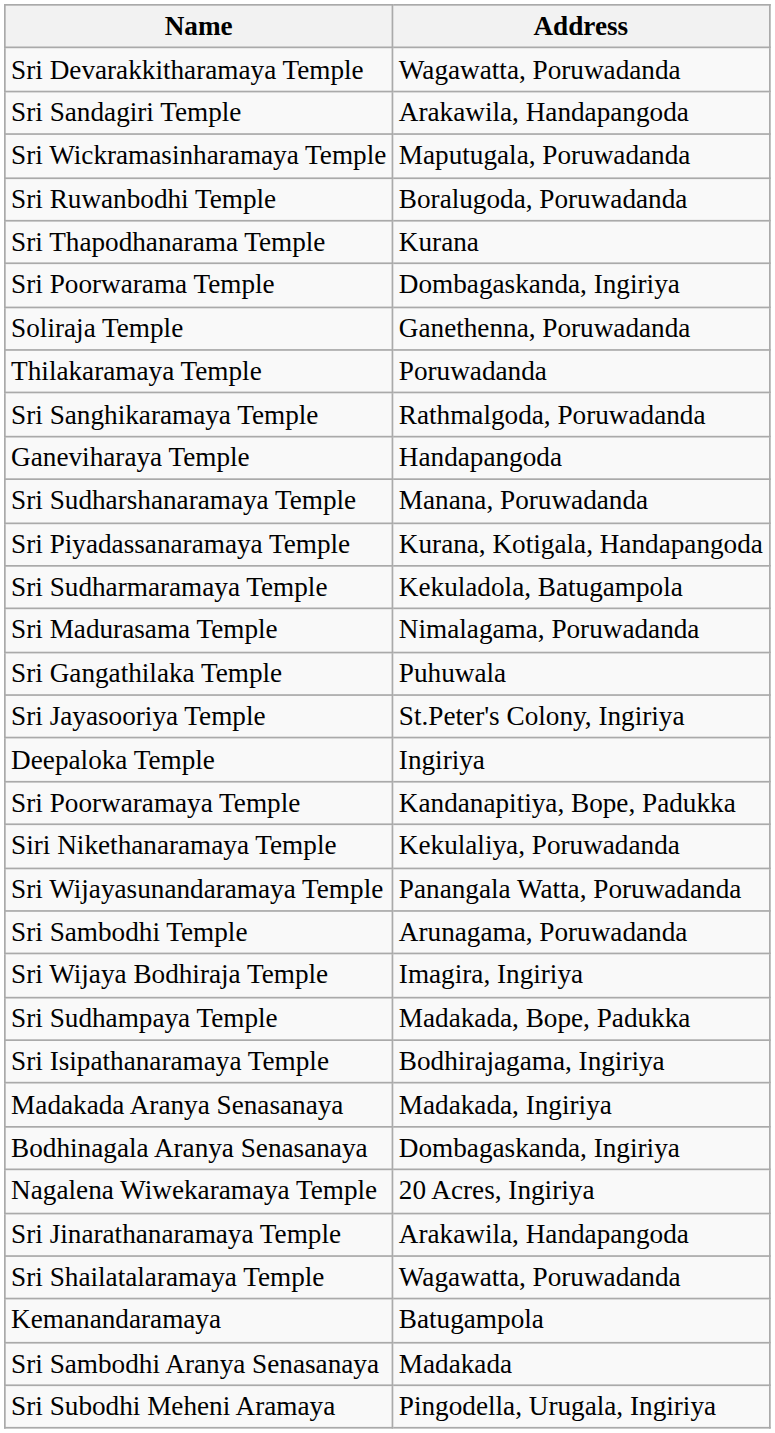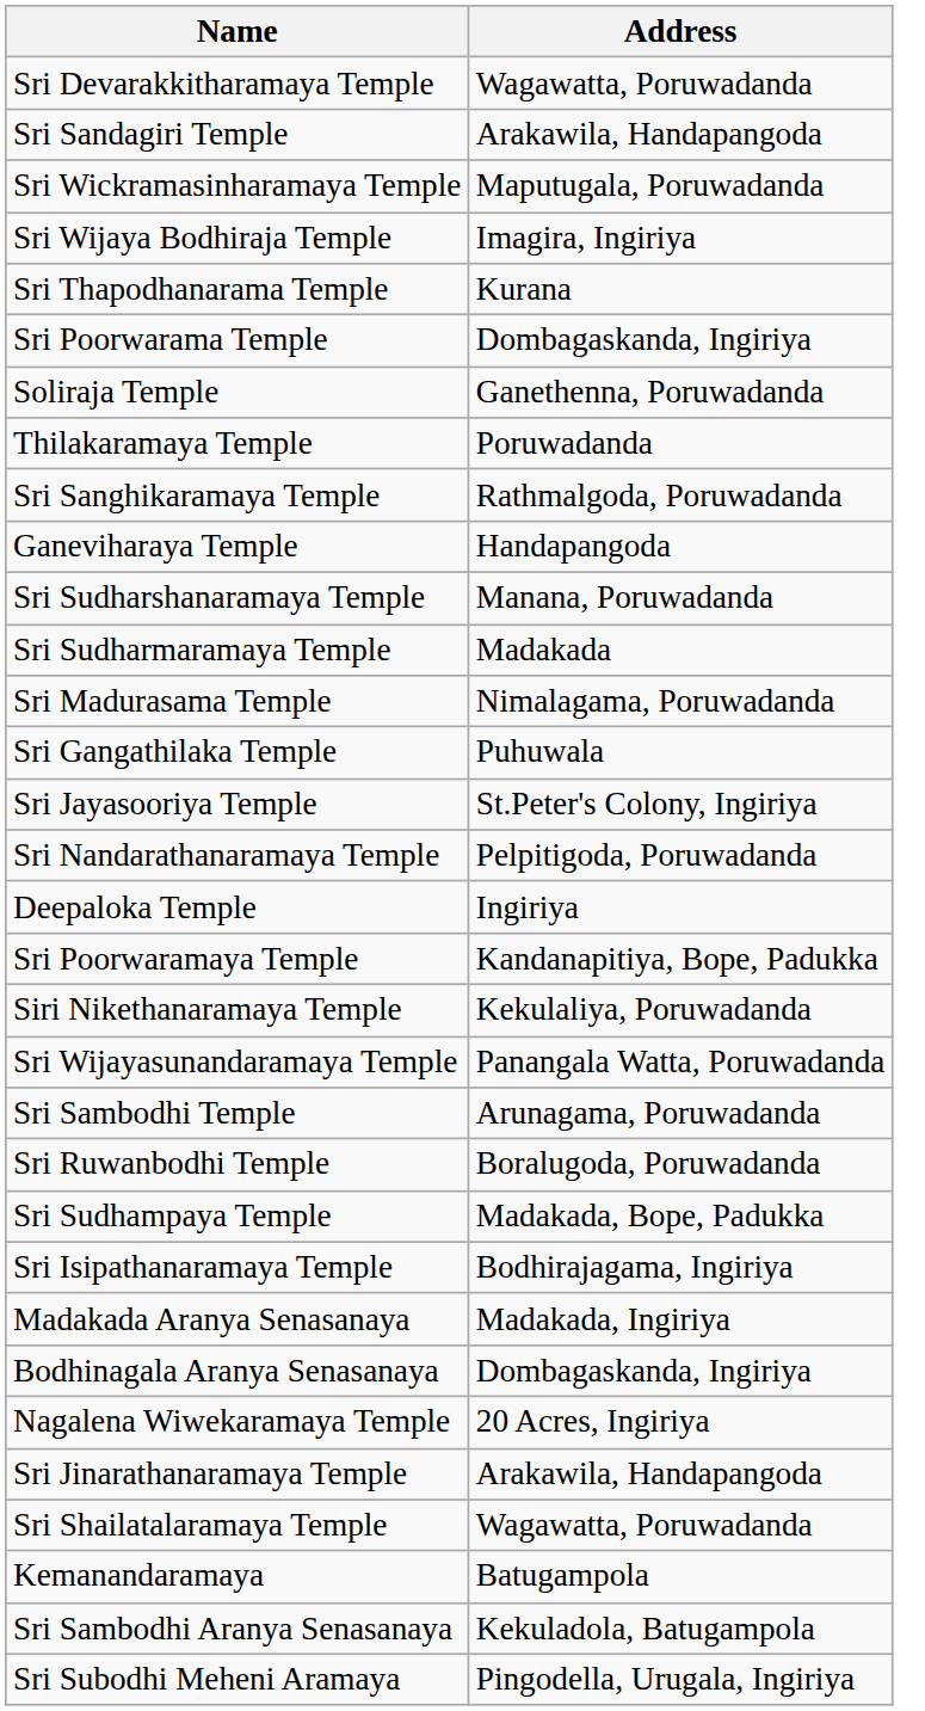 <table class="wikitable">
 <tr>
 <th>Name</th>
 <th>Address</th>
 </tr>
 <tr>
 <td>Sri Devarakkitharamaya Temple</td>
 <td>Wagawatta, Poruwadanda</td>
 </tr>
 <tr>
 <td>Sri Sandagiri Temple</td>
 <td>Arakawila, Handapangoda</td>
 </tr>
 <tr>
 <td>Sri Wickramasinharamaya Temple</td>
 <td>Maputugala, Poruwadanda</td>
 </tr>
 <tr>
-<td>Sri Ruwanbodhi Temple</td>
-<td>Boralugoda, Poruwadanda</td>
+<td>Sri Wijaya Bodhiraja Temple</td>
+<td>Imagira, Ingiriya</td>
 </tr>
 <tr>
 <td>Sri Thapodhanarama Temple</td>
 <td>Kurana</td>
 </tr>
 <tr>
 <td>Sri Poorwarama Temple</td>
 <td>Dombagaskanda, Ingiriya</td>
 </tr>
 <tr>
 <td>Soliraja Temple</td>
 <td>Ganethenna, Poruwadanda</td>
 </tr>
 <tr>
 <td>Thilakaramaya Temple</td>
 <td>Poruwadanda</td>
 </tr>
 <tr>
 <td>Sri Sanghikaramaya Temple</td>
 <td>Rathmalgoda, Poruwadanda</td>
 </tr>
 <tr>
 <td>Ganeviharaya Temple</td>
 <td>Handapangoda</td>
 </tr>
 <tr>
 <td>Sri Sudharshanaramaya Temple</td>
 <td>Manana, Poruwadanda</td>
 </tr>
 <tr>
-<td>Sri Piyadassanaramaya Temple</td>
-<td>Kurana, Kotigala, Handapangoda</td>
-</tr>
-<tr>
 <td>Sri Sudharmaramaya Temple</td>
-<td>Kekuladola, Batugampola</td>
+<td>Madakada</td>
 </tr>
 <tr>
 <td>Sri Madurasama Temple</td>
 <td>Nimalagama, Poruwadanda</td>
 </tr>
 <tr>
 <td>Sri Gangathilaka Temple</td>
 <td>Puhuwala</td>
 </tr>
 <tr>
 <td>Sri Jayasooriya Temple</td>
 <td>St.Peter's Colony, Ingiriya</td>
+</tr>
+<tr>
+<td>Sri Nandarathanaramaya Temple</td>
+<td>Pelpitigoda, Poruwadanda</td>
 </tr>
 <tr>
 <td>Deepaloka Temple</td>
 <td>Ingiriya</td>
 </tr>
 <tr>
 <td>Sri Poorwaramaya Temple</td>
 <td>Kandanapitiya, Bope, Padukka</td>
 </tr>
 <tr>
 <td>Siri Nikethanaramaya Temple</td>
 <td>Kekulaliya, Poruwadanda</td>
 </tr>
 <tr>
 <td>Sri Wijayasunandaramaya Temple</td>
 <td>Panangala Watta, Poruwadanda</td>
 </tr>
 <tr>
 <td>Sri Sambodhi Temple</td>
 <td>Arunagama, Poruwadanda</td>
 </tr>
 <tr>
-<td>Sri Wijaya Bodhiraja Temple</td>
-<td>Imagira, Ingiriya</td>
+<td>Sri Ruwanbodhi Temple</td>
+<td>Boralugoda, Poruwadanda</td>
 </tr>
 <tr>
 <td>Sri Sudhampaya Temple</td>
 <td>Madakada, Bope, Padukka</td>
 </tr>
 <tr>
 <td>Sri Isipathanaramaya Temple</td>
 <td>Bodhirajagama, Ingiriya</td>
 </tr>
 <tr>
 <td>Madakada Aranya Senasanaya</td>
 <td>Madakada, Ingiriya</td>
 </tr>
 <tr>
 <td>Bodhinagala Aranya Senasanaya</td>
 <td>Dombagaskanda, Ingiriya</td>
 </tr>
 <tr>
 <td>Nagalena Wiwekaramaya Temple</td>
 <td>20 Acres, Ingiriya</td>
 </tr>
 <tr>
 <td>Sri Jinarathanaramaya Temple</td>
 <td>Arakawila, Handapangoda</td>
 </tr>
 <tr>
 <td>Sri Shailatalaramaya Temple</td>
 <td>Wagawatta, Poruwadanda</td>
 </tr>
 <tr>
 <td>Kemanandaramaya</td>
 <td>Batugampola</td>
 </tr>
 <tr>
 <td>Sri Sambodhi Aranya Senasanaya</td>
-<td>Madakada</td>
+<td>Kekuladola, Batugampola</td>
 </tr>
 <tr>
 <td>Sri Subodhi Meheni Aramaya</td>
 <td>Pingodella, Urugala, Ingiriya</td>
 </tr>
 </table>
